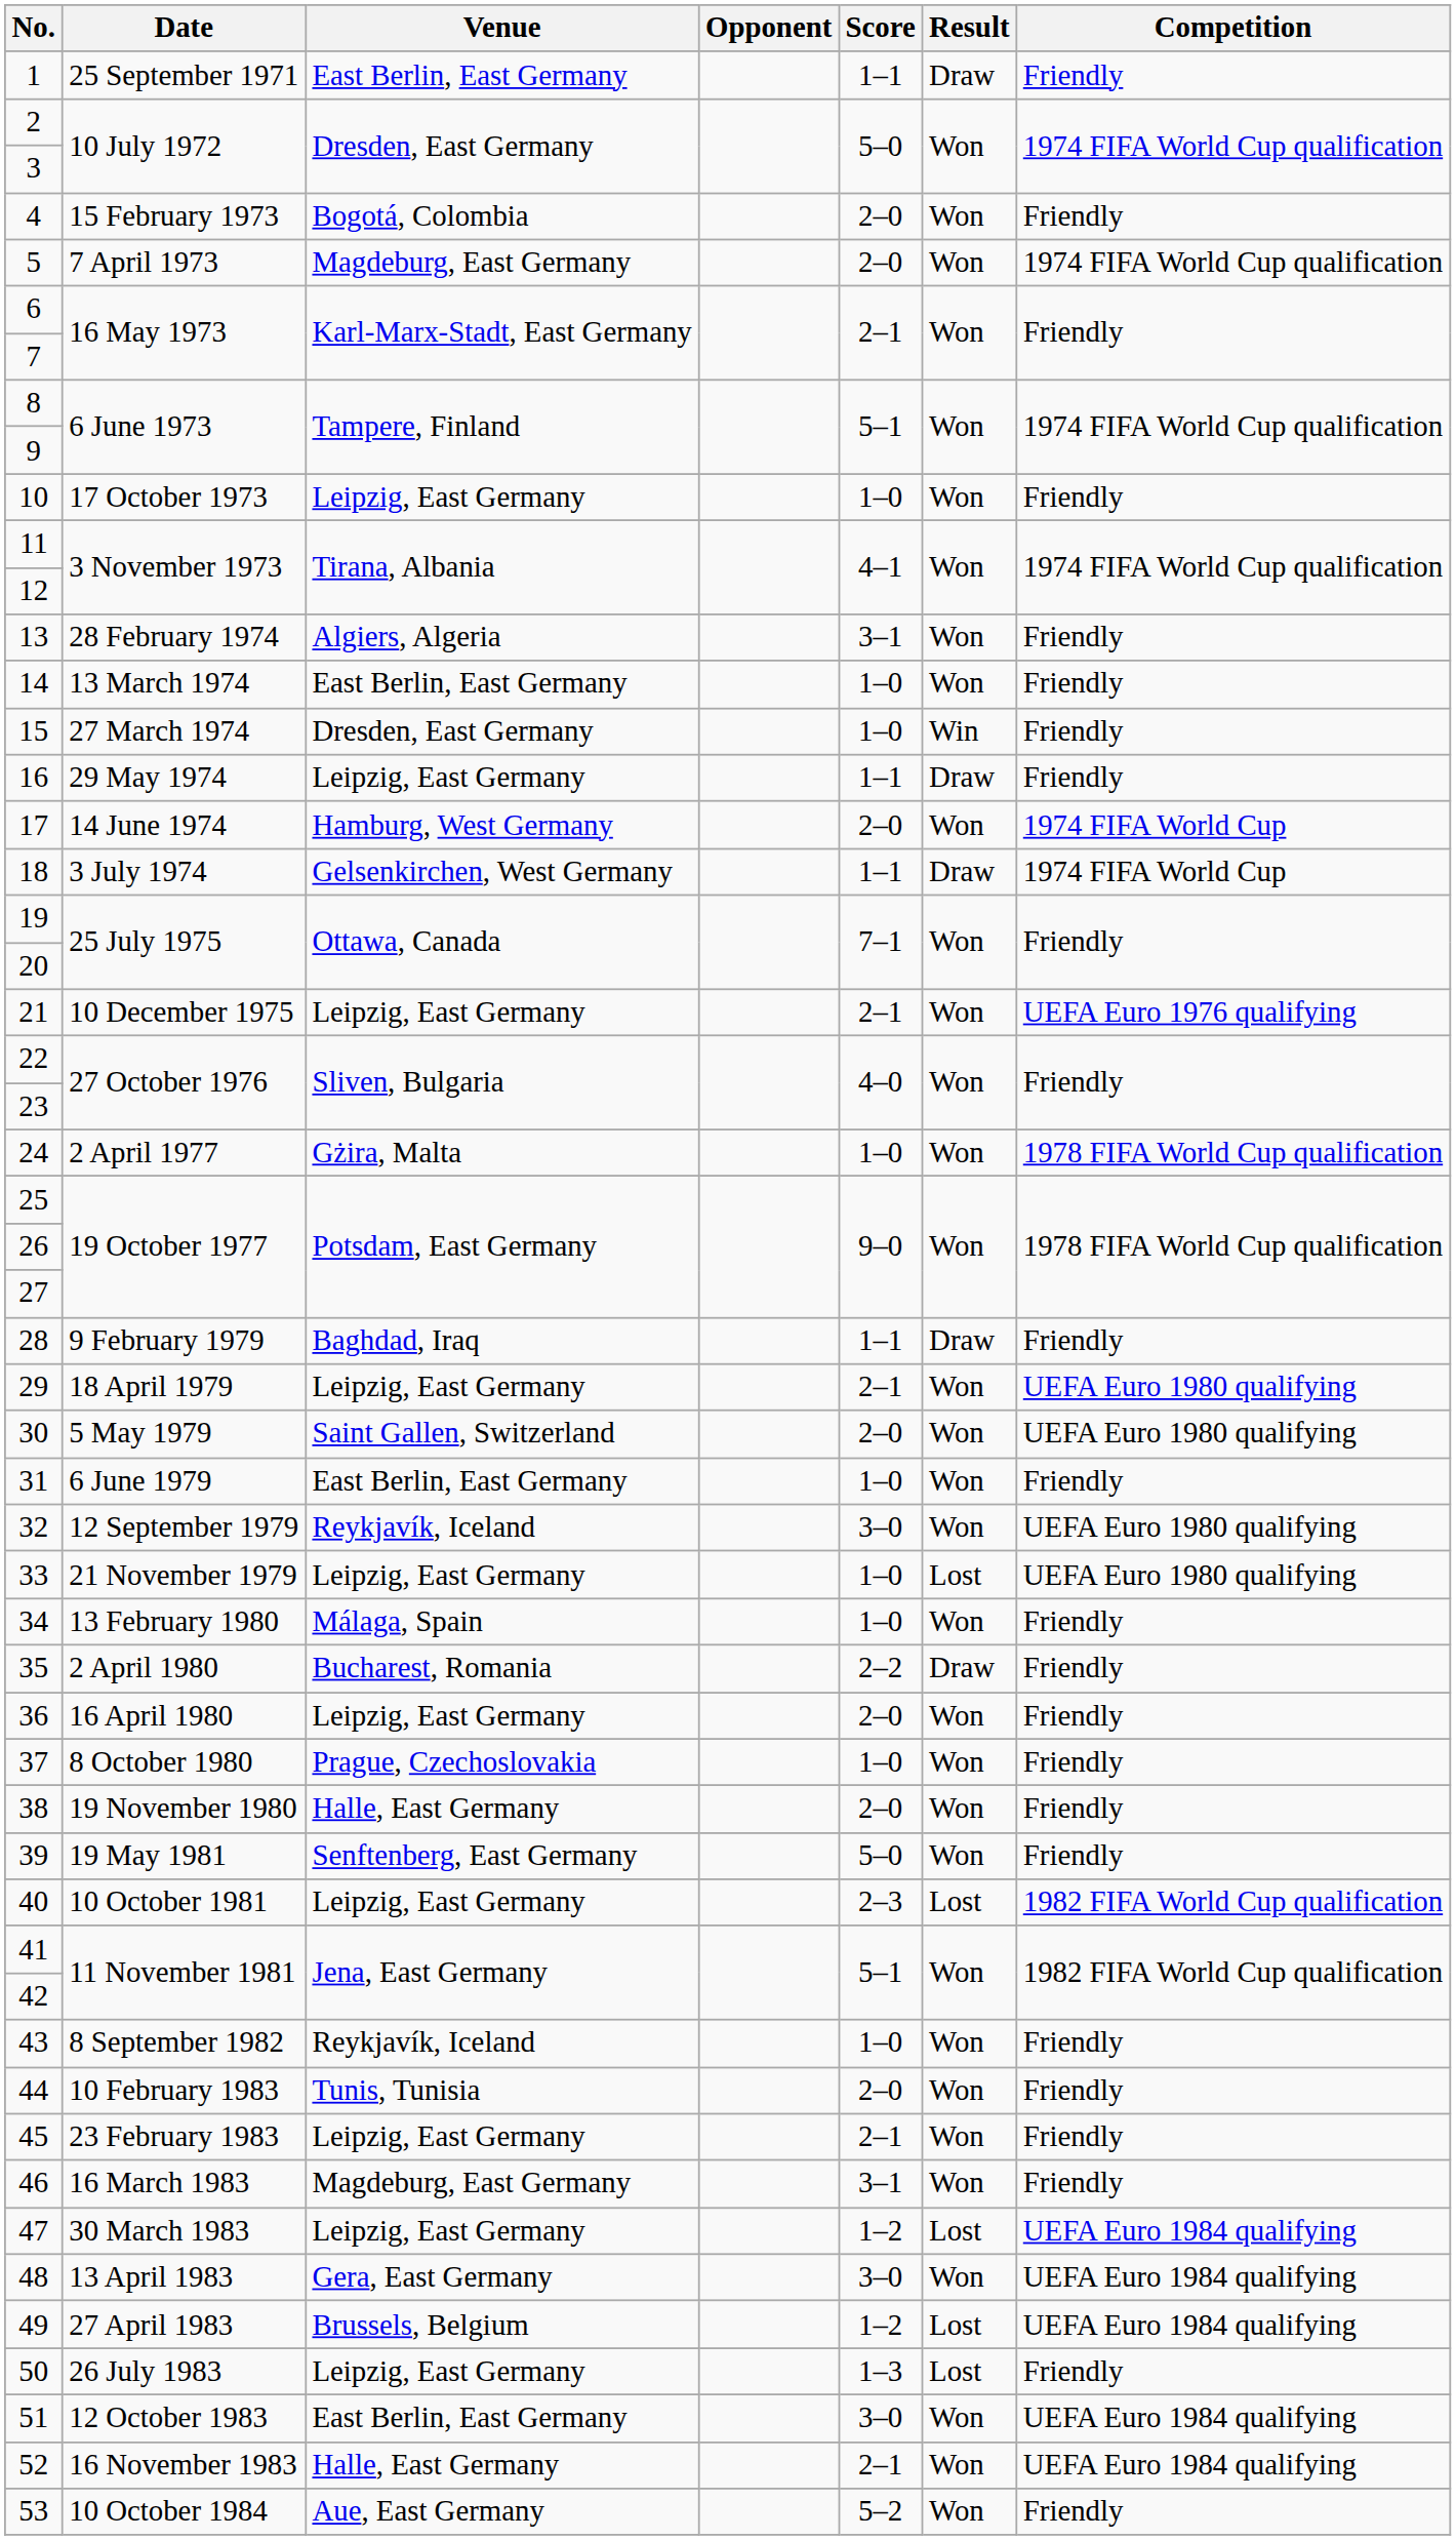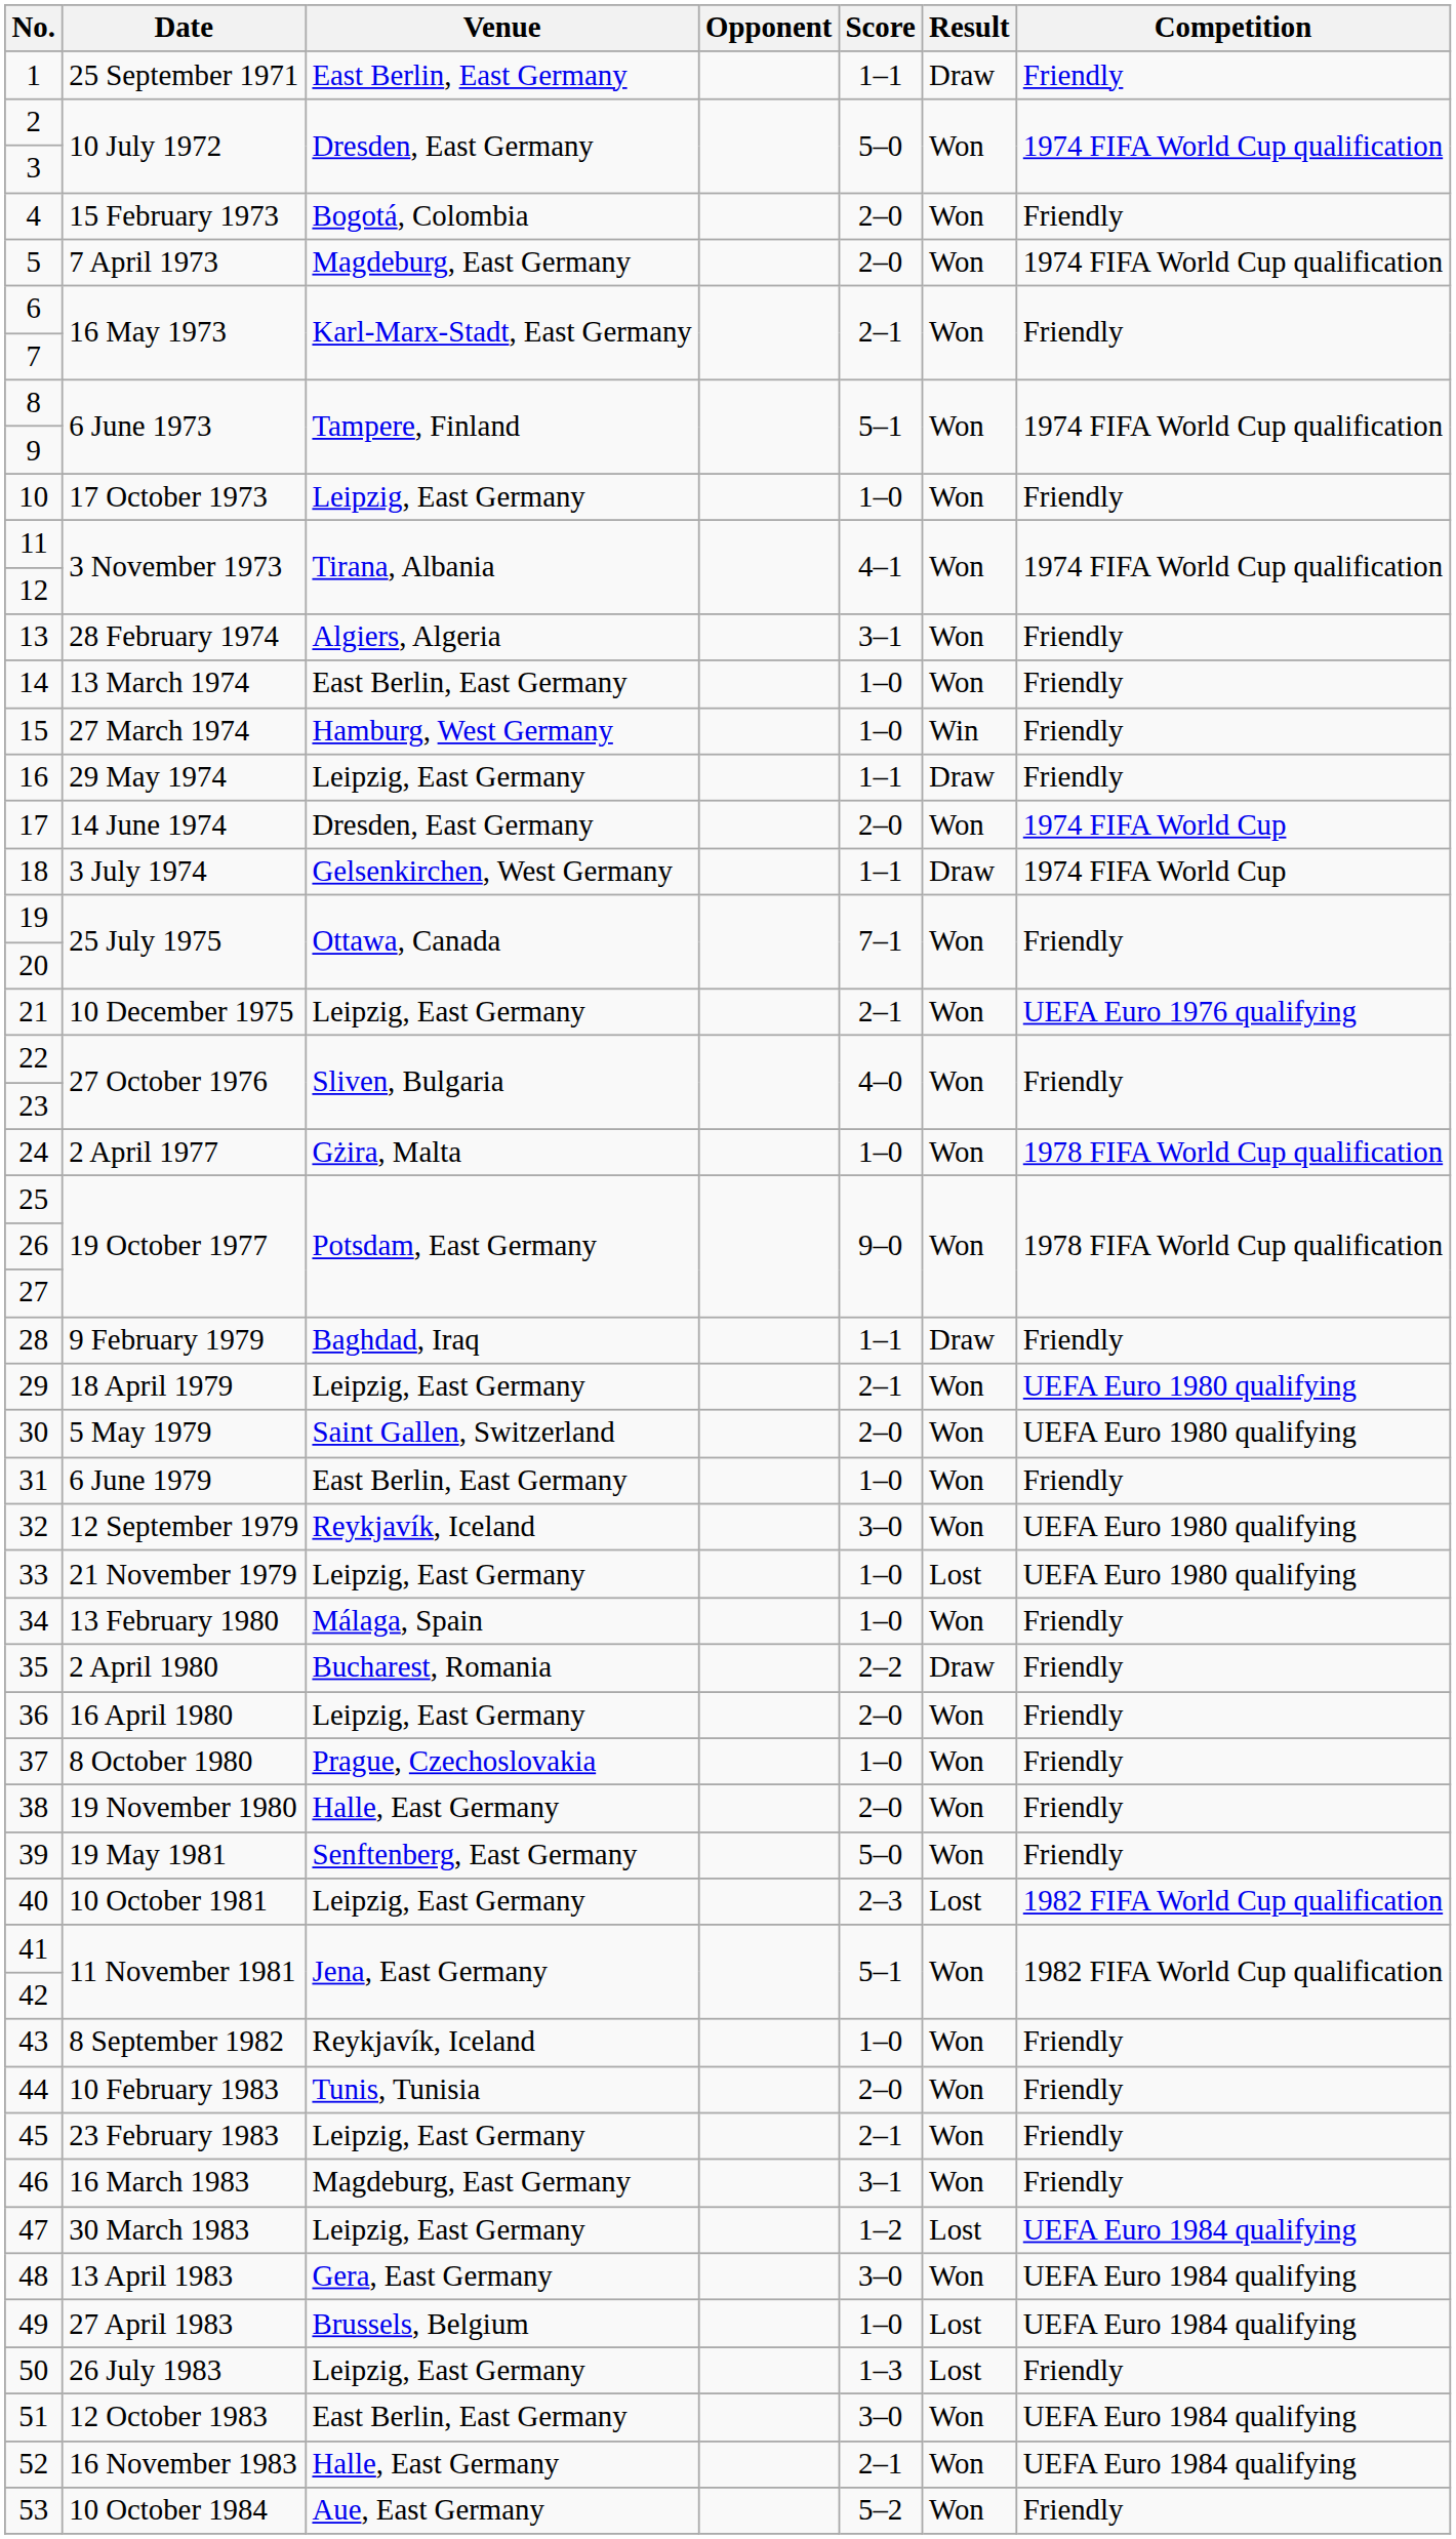 <table class="wikitable sortable">
 <tr>
 <th scope="col">No.</th>
 <th scope="col">Date</th>
 <th scope="col">Venue</th>
 <th scope="col">Opponent</th>
 <th scope="col">Score</th>
 <th scope="col">Result</th>
 <th scope="col">Competition</th>
 </tr>
 <tr>
 <td align="center">1</td>
 <td>25 September 1971</td>
 <td><a href='#'>East Berlin</a>, <a href='#'>East Germany</a></td>
 <td></td>
 <td align="center">1–1</td>
 <td>Draw</td>
 <td><a href='#'>Friendly</a></td>
 </tr>
 <tr>
 <td align="center">2</td>
 <td rowspan="2">10 July 1972</td>
 <td rowspan="2"><a href='#'>Dresden</a>, East Germany</td>
 <td rowspan="2"></td>
 <td rowspan="2" align="center">5–0</td>
 <td rowspan="2">Won</td>
 <td rowspan="2"><a href='#'>1974 FIFA World Cup qualification</a></td>
 </tr>
 <tr>
 <td align="center">3</td>
 </tr>
 <tr>
 <td align="center">4</td>
 <td>15 February 1973</td>
 <td><a href='#'>Bogotá</a>, Colombia</td>
 <td></td>
 <td align="center">2–0</td>
 <td>Won</td>
 <td>Friendly</td>
 </tr>
 <tr>
 <td align="center">5</td>
 <td>7 April 1973</td>
 <td><a href='#'>Magdeburg</a>, East Germany</td>
 <td></td>
 <td align="center">2–0</td>
 <td>Won</td>
 <td>1974 FIFA World Cup qualification</td>
 </tr>
 <tr>
 <td align="center">6</td>
 <td rowspan="2">16 May 1973</td>
 <td rowspan="2"><a href='#'>Karl-Marx-Stadt</a>, East Germany</td>
 <td rowspan="2"></td>
 <td rowspan="2" align="center">2–1</td>
 <td rowspan="2">Won</td>
 <td rowspan="2">Friendly</td>
 </tr>
 <tr>
 <td align="center">7</td>
 </tr>
 <tr>
 <td align="center">8</td>
 <td rowspan="2">6 June 1973</td>
 <td rowspan="2"><a href='#'>Tampere</a>, Finland</td>
 <td rowspan="2"></td>
 <td rowspan="2" align="center">5–1</td>
 <td rowspan="2">Won</td>
 <td rowspan="2">1974 FIFA World Cup qualification</td>
 </tr>
 <tr>
 <td align="center">9</td>
 </tr>
 <tr>
 <td align="center">10</td>
 <td>17 October 1973</td>
 <td><a href='#'>Leipzig</a>, East Germany</td>
 <td></td>
 <td align="center">1–0</td>
 <td>Won</td>
 <td>Friendly</td>
 </tr>
 <tr>
 <td align="center">11</td>
 <td rowspan="2">3 November 1973</td>
 <td rowspan="2"><a href='#'>Tirana</a>, Albania</td>
 <td rowspan="2"></td>
 <td rowspan="2" align="center">4–1</td>
 <td rowspan="2">Won</td>
 <td rowspan="2">1974 FIFA World Cup qualification</td>
 </tr>
 <tr>
 <td align="center">12</td>
 </tr>
 <tr>
 <td align="center">13</td>
 <td>28 February 1974</td>
 <td><a href='#'>Algiers</a>, Algeria</td>
 <td></td>
 <td align="center">3–1</td>
 <td>Won</td>
 <td>Friendly</td>
 </tr>
 <tr>
 <td align="center">14</td>
 <td>13 March 1974</td>
 <td>East Berlin, East Germany</td>
 <td></td>
 <td align="center">1–0</td>
 <td>Won</td>
 <td>Friendly</td>
 </tr>
 <tr>
 <td align="center">15</td>
 <td>27 March 1974</td>
-<td>Dresden, East Germany</td>
+<td><a href='#'>Hamburg</a>, <a href='#'>West Germany</a></td>
 <td></td>
 <td align="center">1–0</td>
 <td>Win</td>
 <td>Friendly</td>
 </tr>
 <tr>
 <td align="center">16</td>
 <td>29 May 1974</td>
 <td>Leipzig, East Germany</td>
 <td></td>
 <td align="center">1–1</td>
 <td>Draw</td>
 <td>Friendly</td>
 </tr>
 <tr>
 <td align="center">17</td>
 <td>14 June 1974</td>
-<td><a href='#'>Hamburg</a>, <a href='#'>West Germany</a></td>
+<td>Dresden, East Germany</td>
 <td></td>
 <td align="center">2–0</td>
 <td>Won</td>
 <td><a href='#'>1974 FIFA World Cup</a></td>
 </tr>
 <tr>
 <td align="center">18</td>
 <td>3 July 1974</td>
 <td><a href='#'>Gelsenkirchen</a>, West Germany</td>
 <td></td>
 <td align="center">1–1</td>
 <td>Draw</td>
 <td>1974 FIFA World Cup</td>
 </tr>
 <tr>
 <td align="center">19</td>
 <td rowspan="2">25 July 1975</td>
 <td rowspan="2"><a href='#'>Ottawa</a>, Canada</td>
 <td rowspan="2"></td>
 <td rowspan="2" align="center">7–1</td>
 <td rowspan="2">Won</td>
 <td rowspan="2">Friendly</td>
 </tr>
 <tr>
 <td align="center">20</td>
 </tr>
 <tr>
 <td align="center">21</td>
 <td>10 December 1975</td>
 <td>Leipzig, East Germany</td>
 <td></td>
 <td align="center">2–1</td>
 <td>Won</td>
 <td><a href='#'>UEFA Euro 1976 qualifying</a></td>
 </tr>
 <tr>
 <td align="center">22</td>
 <td rowspan="2">27 October 1976</td>
 <td rowspan="2"><a href='#'>Sliven</a>, Bulgaria</td>
 <td rowspan="2"></td>
 <td rowspan="2" align="center">4–0</td>
 <td rowspan="2">Won</td>
 <td rowspan="2">Friendly</td>
 </tr>
 <tr>
 <td align="center">23</td>
 </tr>
 <tr>
 <td align="center">24</td>
 <td>2 April 1977</td>
 <td><a href='#'>Gżira</a>, Malta</td>
 <td></td>
 <td align="center">1–0</td>
 <td>Won</td>
 <td><a href='#'>1978 FIFA World Cup qualification</a></td>
 </tr>
 <tr>
 <td align="center">25</td>
 <td rowspan="3">19 October 1977</td>
 <td rowspan="3"><a href='#'>Potsdam</a>, East Germany</td>
 <td rowspan="3"></td>
 <td rowspan="3" align="center">9–0</td>
 <td rowspan="3">Won</td>
 <td rowspan="3">1978 FIFA World Cup qualification</td>
 </tr>
 <tr>
 <td align="center">26</td>
 </tr>
 <tr>
 <td align="center">27</td>
 </tr>
 <tr>
 <td align="center">28</td>
 <td>9 February 1979</td>
 <td><a href='#'>Baghdad</a>, Iraq</td>
 <td></td>
 <td align="center">1–1</td>
 <td>Draw</td>
 <td>Friendly</td>
 </tr>
 <tr>
 <td align="center">29</td>
 <td>18 April 1979</td>
 <td>Leipzig, East Germany</td>
 <td></td>
 <td align="center">2–1</td>
 <td>Won</td>
 <td><a href='#'>UEFA Euro 1980 qualifying</a></td>
 </tr>
 <tr>
 <td align="center">30</td>
 <td>5 May 1979</td>
 <td><a href='#'>Saint Gallen</a>, Switzerland</td>
 <td></td>
 <td align="center">2–0</td>
 <td>Won</td>
 <td>UEFA Euro 1980 qualifying</td>
 </tr>
 <tr>
 <td align="center">31</td>
 <td>6 June 1979</td>
 <td>East Berlin, East Germany</td>
 <td></td>
 <td align="center">1–0</td>
 <td>Won</td>
 <td>Friendly</td>
 </tr>
 <tr>
 <td align="center">32</td>
 <td>12 September 1979</td>
 <td><a href='#'>Reykjavík</a>, Iceland</td>
 <td></td>
 <td align="center">3–0</td>
 <td>Won</td>
 <td>UEFA Euro 1980 qualifying</td>
 </tr>
 <tr>
 <td align="center">33</td>
 <td>21 November 1979</td>
 <td>Leipzig, East Germany</td>
 <td></td>
 <td align="center">1–0</td>
 <td>Lost</td>
 <td>UEFA Euro 1980 qualifying</td>
 </tr>
 <tr>
 <td align="center">34</td>
 <td>13 February 1980</td>
 <td><a href='#'>Málaga</a>, Spain</td>
 <td></td>
 <td align="center">1–0</td>
 <td>Won</td>
 <td>Friendly</td>
 </tr>
 <tr>
 <td align="center">35</td>
 <td>2 April 1980</td>
 <td><a href='#'>Bucharest</a>, Romania</td>
 <td></td>
 <td align="center">2–2</td>
 <td>Draw</td>
 <td>Friendly</td>
 </tr>
 <tr>
 <td align="center">36</td>
 <td>16 April 1980</td>
 <td>Leipzig, East Germany</td>
 <td></td>
 <td align="center">2–0</td>
 <td>Won</td>
 <td>Friendly</td>
 </tr>
 <tr>
 <td align="center">37</td>
 <td>8 October 1980</td>
 <td><a href='#'>Prague</a>, <a href='#'>Czechoslovakia</a></td>
 <td></td>
 <td align="center">1–0</td>
 <td>Won</td>
 <td>Friendly</td>
 </tr>
 <tr>
 <td align="center">38</td>
 <td>19 November 1980</td>
 <td><a href='#'>Halle</a>, East Germany</td>
 <td></td>
 <td align="center">2–0</td>
 <td>Won</td>
 <td>Friendly</td>
 </tr>
 <tr>
 <td align="center">39</td>
 <td>19 May 1981</td>
 <td><a href='#'>Senftenberg</a>, East Germany</td>
 <td></td>
 <td align="center">5–0</td>
 <td>Won</td>
 <td>Friendly</td>
 </tr>
 <tr>
 <td align="center">40</td>
 <td>10 October 1981</td>
 <td>Leipzig, East Germany</td>
 <td></td>
 <td align="center">2–3</td>
 <td>Lost</td>
 <td><a href='#'>1982 FIFA World Cup qualification</a></td>
 </tr>
 <tr>
 <td align="center">41</td>
 <td rowspan="2">11 November 1981</td>
 <td rowspan="2"><a href='#'>Jena</a>, East Germany</td>
 <td rowspan="2"></td>
 <td rowspan="2" align="center">5–1</td>
 <td rowspan="2">Won</td>
 <td rowspan="2">1982 FIFA World Cup qualification</td>
 </tr>
 <tr>
 <td align="center">42</td>
 </tr>
 <tr>
 <td align="center">43</td>
 <td>8 September 1982</td>
 <td>Reykjavík, Iceland</td>
 <td></td>
 <td align="center">1–0</td>
 <td>Won</td>
 <td>Friendly</td>
 </tr>
 <tr>
 <td align="center">44</td>
 <td>10 February 1983</td>
 <td><a href='#'>Tunis</a>, Tunisia</td>
 <td></td>
 <td align="center">2–0</td>
 <td>Won</td>
 <td>Friendly</td>
 </tr>
 <tr>
 <td align="center">45</td>
 <td>23 February 1983</td>
 <td>Leipzig, East Germany</td>
 <td></td>
 <td align="center">2–1</td>
 <td>Won</td>
 <td>Friendly</td>
 </tr>
 <tr>
 <td align="center">46</td>
 <td>16 March 1983</td>
 <td>Magdeburg, East Germany</td>
 <td></td>
 <td align="center">3–1</td>
 <td>Won</td>
 <td>Friendly</td>
 </tr>
 <tr>
 <td align="center">47</td>
 <td>30 March 1983</td>
 <td>Leipzig, East Germany</td>
 <td></td>
 <td align="center">1–2</td>
 <td>Lost</td>
 <td><a href='#'>UEFA Euro 1984 qualifying</a></td>
 </tr>
 <tr>
 <td align="center">48</td>
 <td>13 April 1983</td>
 <td><a href='#'>Gera</a>, East Germany</td>
 <td></td>
 <td align="center">3–0</td>
 <td>Won</td>
 <td>UEFA Euro 1984 qualifying</td>
 </tr>
 <tr>
 <td align="center">49</td>
 <td>27 April 1983</td>
 <td><a href='#'>Brussels</a>, Belgium</td>
 <td></td>
-<td align="center">1–2</td>
+<td align="center">1–0</td>
 <td>Lost</td>
 <td>UEFA Euro 1984 qualifying</td>
 </tr>
 <tr>
 <td align="center">50</td>
 <td>26 July 1983</td>
 <td>Leipzig, East Germany</td>
 <td></td>
 <td align="center">1–3</td>
 <td>Lost</td>
 <td>Friendly</td>
 </tr>
 <tr>
 <td align="center">51</td>
 <td>12 October 1983</td>
 <td>East Berlin, East Germany</td>
 <td></td>
 <td align="center">3–0</td>
 <td>Won</td>
 <td>UEFA Euro 1984 qualifying</td>
 </tr>
 <tr>
 <td align="center">52</td>
 <td>16 November 1983</td>
 <td><a href='#'>Halle</a>, East Germany</td>
 <td></td>
 <td align="center">2–1</td>
 <td>Won</td>
 <td>UEFA Euro 1984 qualifying</td>
 </tr>
 <tr>
 <td align="center">53</td>
 <td>10 October 1984</td>
 <td><a href='#'>Aue</a>, East Germany</td>
 <td></td>
 <td align="center">5–2</td>
 <td>Won</td>
 <td>Friendly</td>
 </tr>
 </table>
